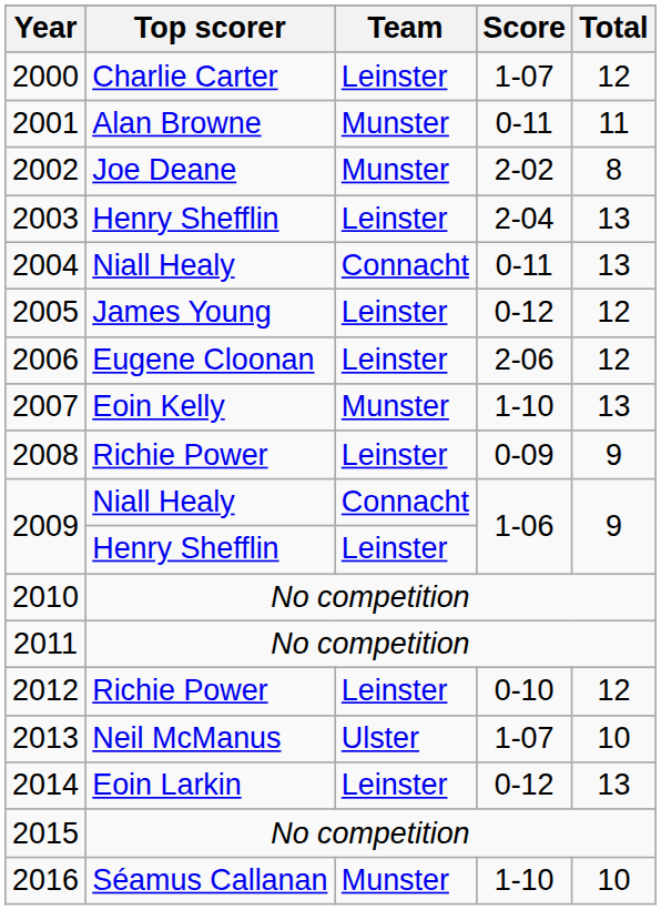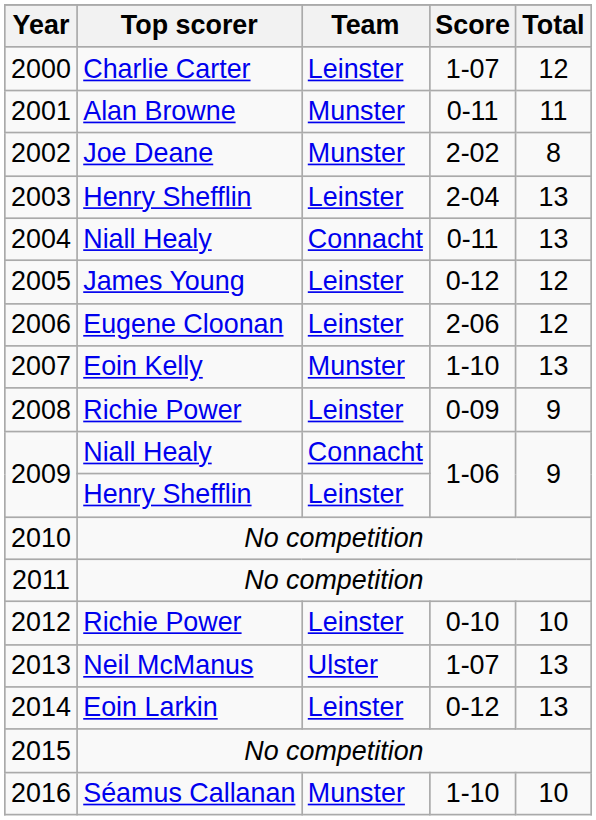 <table class="wikitable" style="text-align:center;">
 <tr>
 </tr>
 <tr>
 <th>Year</th>
 <th>Top scorer</th>
 <th>Team</th>
 <th>Score</th>
 <th>Total</th>
 </tr>
 <tr>
 <td rowspan="1">2000</td>
 <td style="text-align:left;"><a href='#'>Charlie Carter</a></td>
 <td style="text-align:left;"><a href='#'>Leinster</a></td>
 <td>1-07</td>
 <td>12</td>
 </tr>
 <tr>
 <td rowspan="1">2001</td>
 <td style="text-align:left;"><a href='#'>Alan Browne</a></td>
 <td style="text-align:left;"><a href='#'>Munster</a></td>
 <td>0-11</td>
 <td>11</td>
 </tr>
 <tr>
 <td rowspan="1">2002</td>
 <td style="text-align:left;"><a href='#'>Joe Deane</a></td>
 <td style="text-align:left;"><a href='#'>Munster</a></td>
 <td>2-02</td>
 <td>8</td>
 </tr>
 <tr>
 <td rowspan="1">2003</td>
 <td style="text-align:left;"><a href='#'>Henry Shefflin</a></td>
 <td style="text-align:left;"><a href='#'>Leinster</a></td>
 <td>2-04</td>
 <td>13</td>
 </tr>
 <tr>
 <td rowspan="1">2004</td>
 <td style="text-align:left;"><a href='#'>Niall Healy</a></td>
 <td style="text-align:left;"><a href='#'>Connacht</a></td>
 <td>0-11</td>
 <td>13</td>
 </tr>
 <tr>
 <td rowspan="1">2005</td>
 <td style="text-align:left;"><a href='#'>James Young</a></td>
 <td style="text-align:left;"><a href='#'>Leinster</a></td>
 <td>0-12</td>
 <td>12</td>
 </tr>
 <tr>
 <td rowspan="1">2006</td>
 <td style="text-align:left;"><a href='#'>Eugene Cloonan</a></td>
 <td style="text-align:left;"><a href='#'>Leinster</a></td>
 <td>2-06</td>
 <td>12</td>
 </tr>
 <tr>
 <td rowspan="1">2007</td>
 <td style="text-align:left;"><a href='#'>Eoin Kelly</a></td>
 <td style="text-align:left;"><a href='#'>Munster</a></td>
 <td>1-10</td>
 <td>13</td>
 </tr>
 <tr>
 <td rowspan="1">2008</td>
 <td style="text-align:left;"><a href='#'>Richie Power</a></td>
 <td style="text-align:left;"><a href='#'>Leinster</a></td>
 <td>0-09</td>
 <td>9</td>
 </tr>
 <tr>
 <td rowspan="2">2009</td>
 <td style="text-align:left;"><a href='#'>Niall Healy</a></td>
 <td style="text-align:left;"><a href='#'>Connacht</a></td>
 <td rowspan="2">1-06</td>
 <td rowspan="2">9</td>
 </tr>
 <tr>
 <td style="text-align:left;"><a href='#'>Henry Shefflin</a></td>
 <td style="text-align:left;"><a href='#'>Leinster</a></td>
 </tr>
 <tr>
 <td rowspan="1">2010</td>
 <td colspan="4"><em>No competition</em></td>
 </tr>
 <tr>
 <td rowspan="1">2011</td>
 <td colspan="4"><em>No competition</em></td>
 </tr>
 <tr>
 <td rowspan="1">2012</td>
 <td style="text-align:left;"><a href='#'>Richie Power</a></td>
 <td style="text-align:left;"><a href='#'>Leinster</a></td>
 <td>0-10</td>
-<td>12</td>
+<td>10</td>
 </tr>
 <tr>
 <td>2013</td>
 <td style="text-align:left;"><a href='#'>Neil McManus</a></td>
 <td style="text-align:left;"><a href='#'>Ulster</a></td>
 <td>1-07</td>
-<td>10</td>
+<td>13</td>
 </tr>
 <tr>
 <td>2014</td>
 <td style="text-align:left;"><a href='#'>Eoin Larkin</a></td>
 <td style="text-align:left;"><a href='#'>Leinster</a></td>
 <td>0-12</td>
 <td>13</td>
 </tr>
 <tr>
 <td rowspan="1">2015</td>
 <td colspan="4"><em>No competition</em></td>
 </tr>
 <tr>
 <td>2016</td>
 <td style="text-align:left;"><a href='#'>Séamus Callanan</a></td>
 <td style="text-align:left;"><a href='#'>Munster</a></td>
 <td>1-10</td>
 <td>10</td>
 </tr>
 </table>
